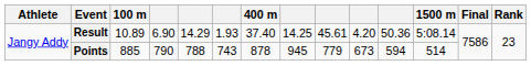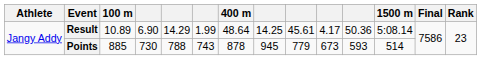 <table class="wikitable" style="font-size:90%">
 <tr>
 <th>Athlete</th>
 <th>Event</th>
 <th>100 m</th>
 <th></th>
 <th></th>
 <th></th>
 <th>400 m</th>
 <th></th>
 <th></th>
 <th></th>
 <th></th>
 <th>1500 m</th>
 <th>Final</th>
 <th>Rank</th>
 </tr>
 <tr align=center>
 <td rowspan=2 align=left><a href='#'>Jangy Addy</a></td>
 <th style="font-size:95%">Result</th>
 <td>10.89</td>
 <td>6.90</td>
 <td>14.29</td>
-<td>1.93</td>
-<td>37.40</td>
+<td>1.99</td>
+<td>48.64</td>
 <td>14.25</td>
 <td>45.61</td>
-<td>4.20</td>
+<td>4.17</td>
 <td>50.36</td>
 <td>5:08.14</td>
 <td rowspan=2>7586</td>
 <td rowspan=2>23</td>
 </tr>
 <tr align=center>
 <th style="font-size:95%">Points</th>
 <td>885</td>
-<td>790</td>
+<td>730</td>
 <td>788</td>
 <td>743</td>
 <td>878</td>
 <td>945</td>
 <td>779</td>
 <td>673</td>
-<td>594</td>
+<td>593</td>
 <td>514</td>
 </tr>
 </table>
